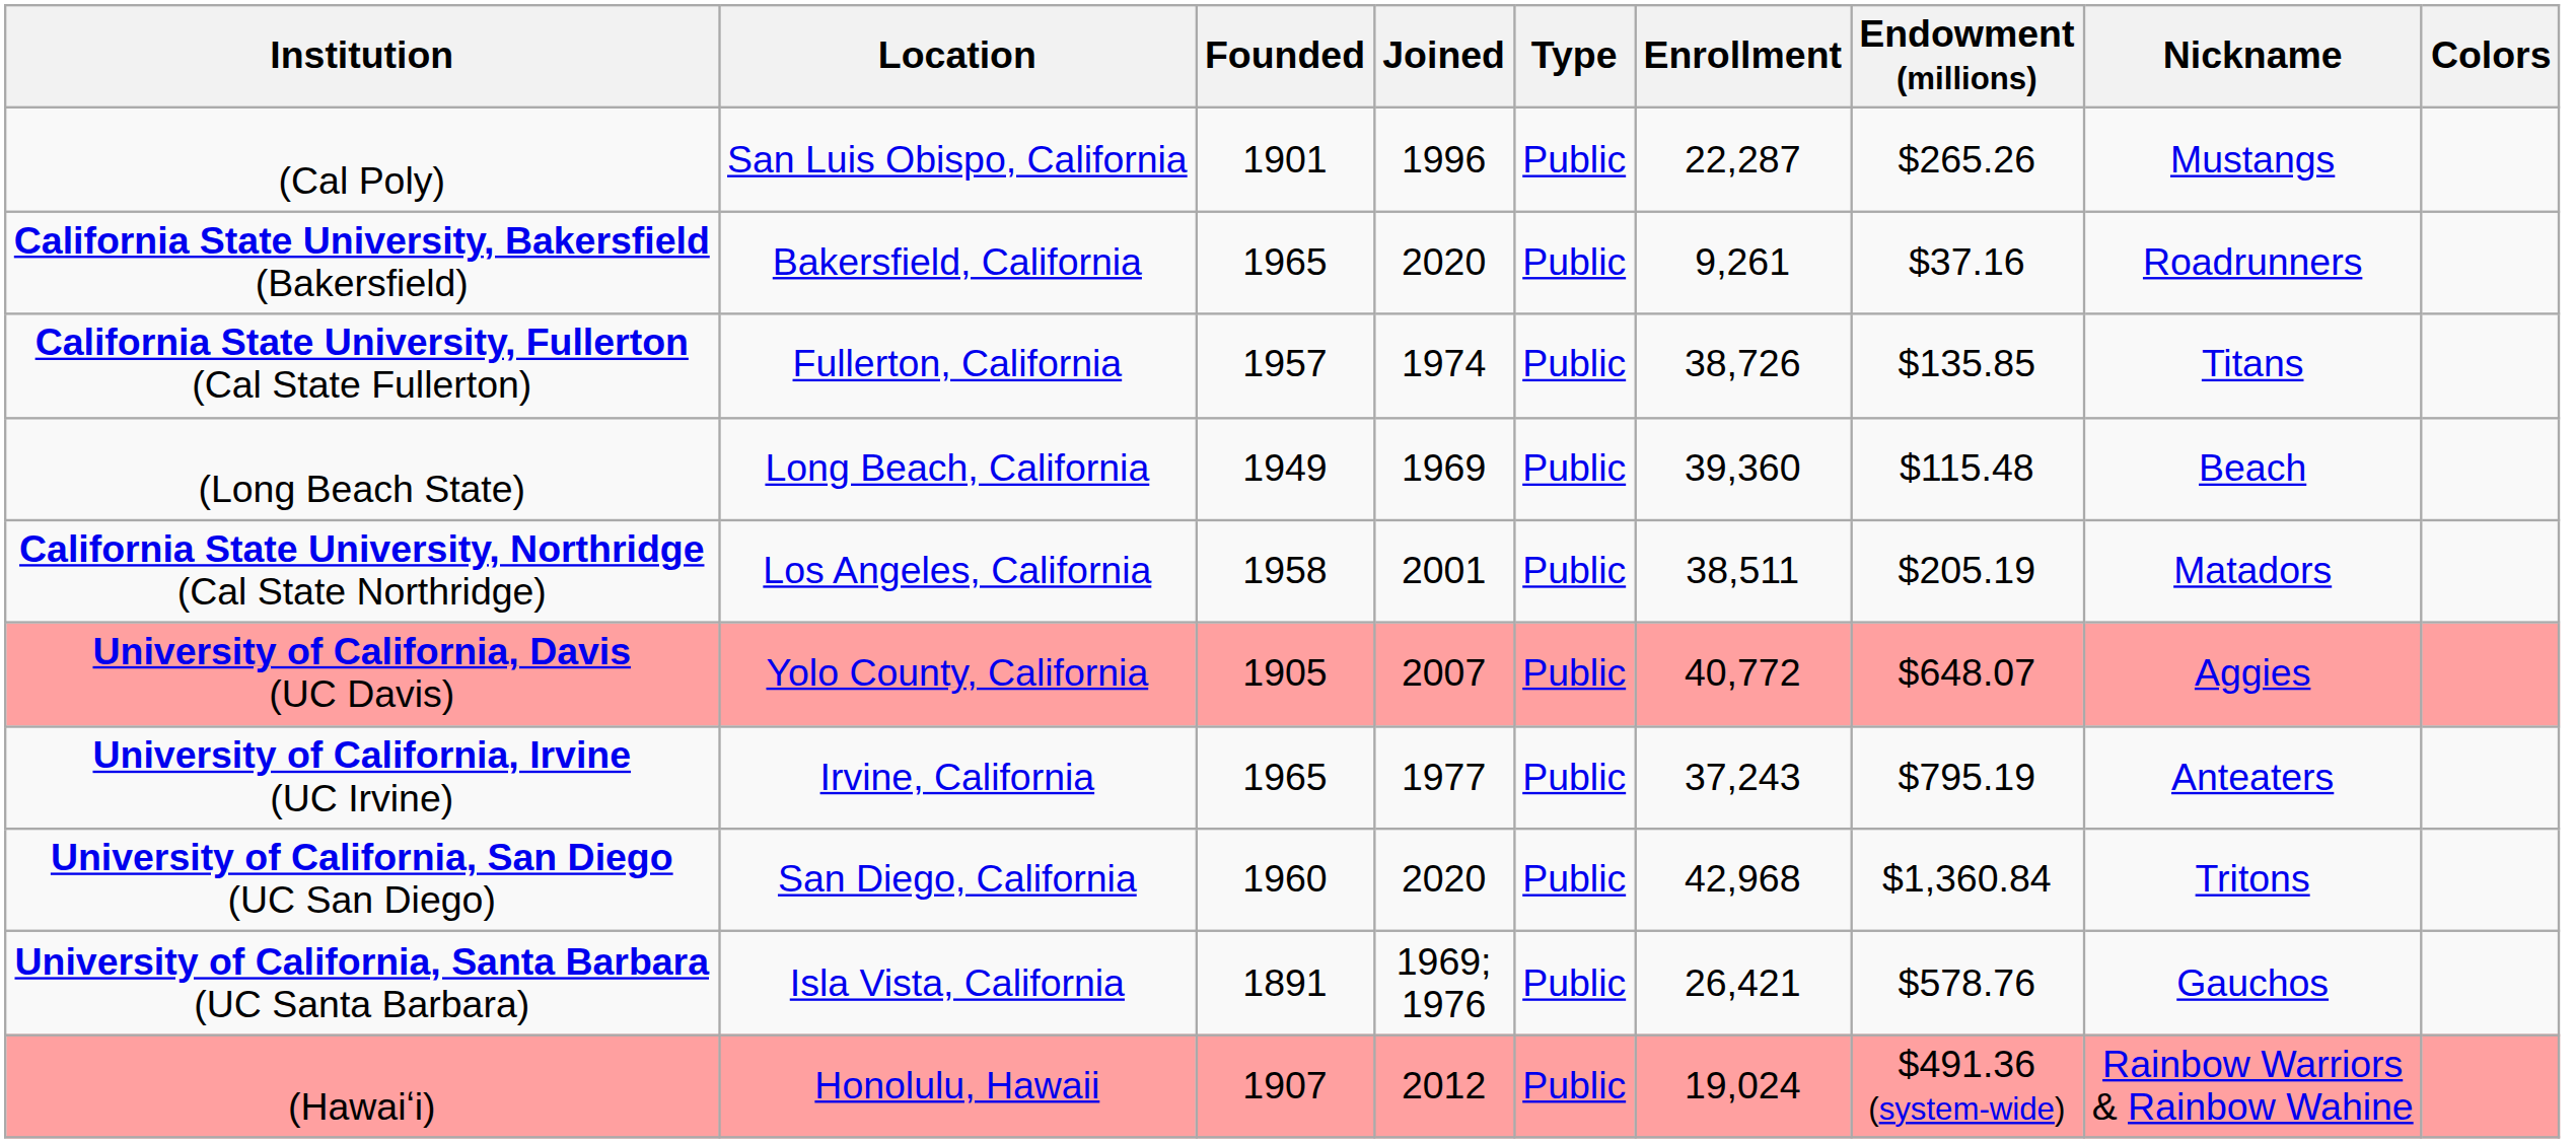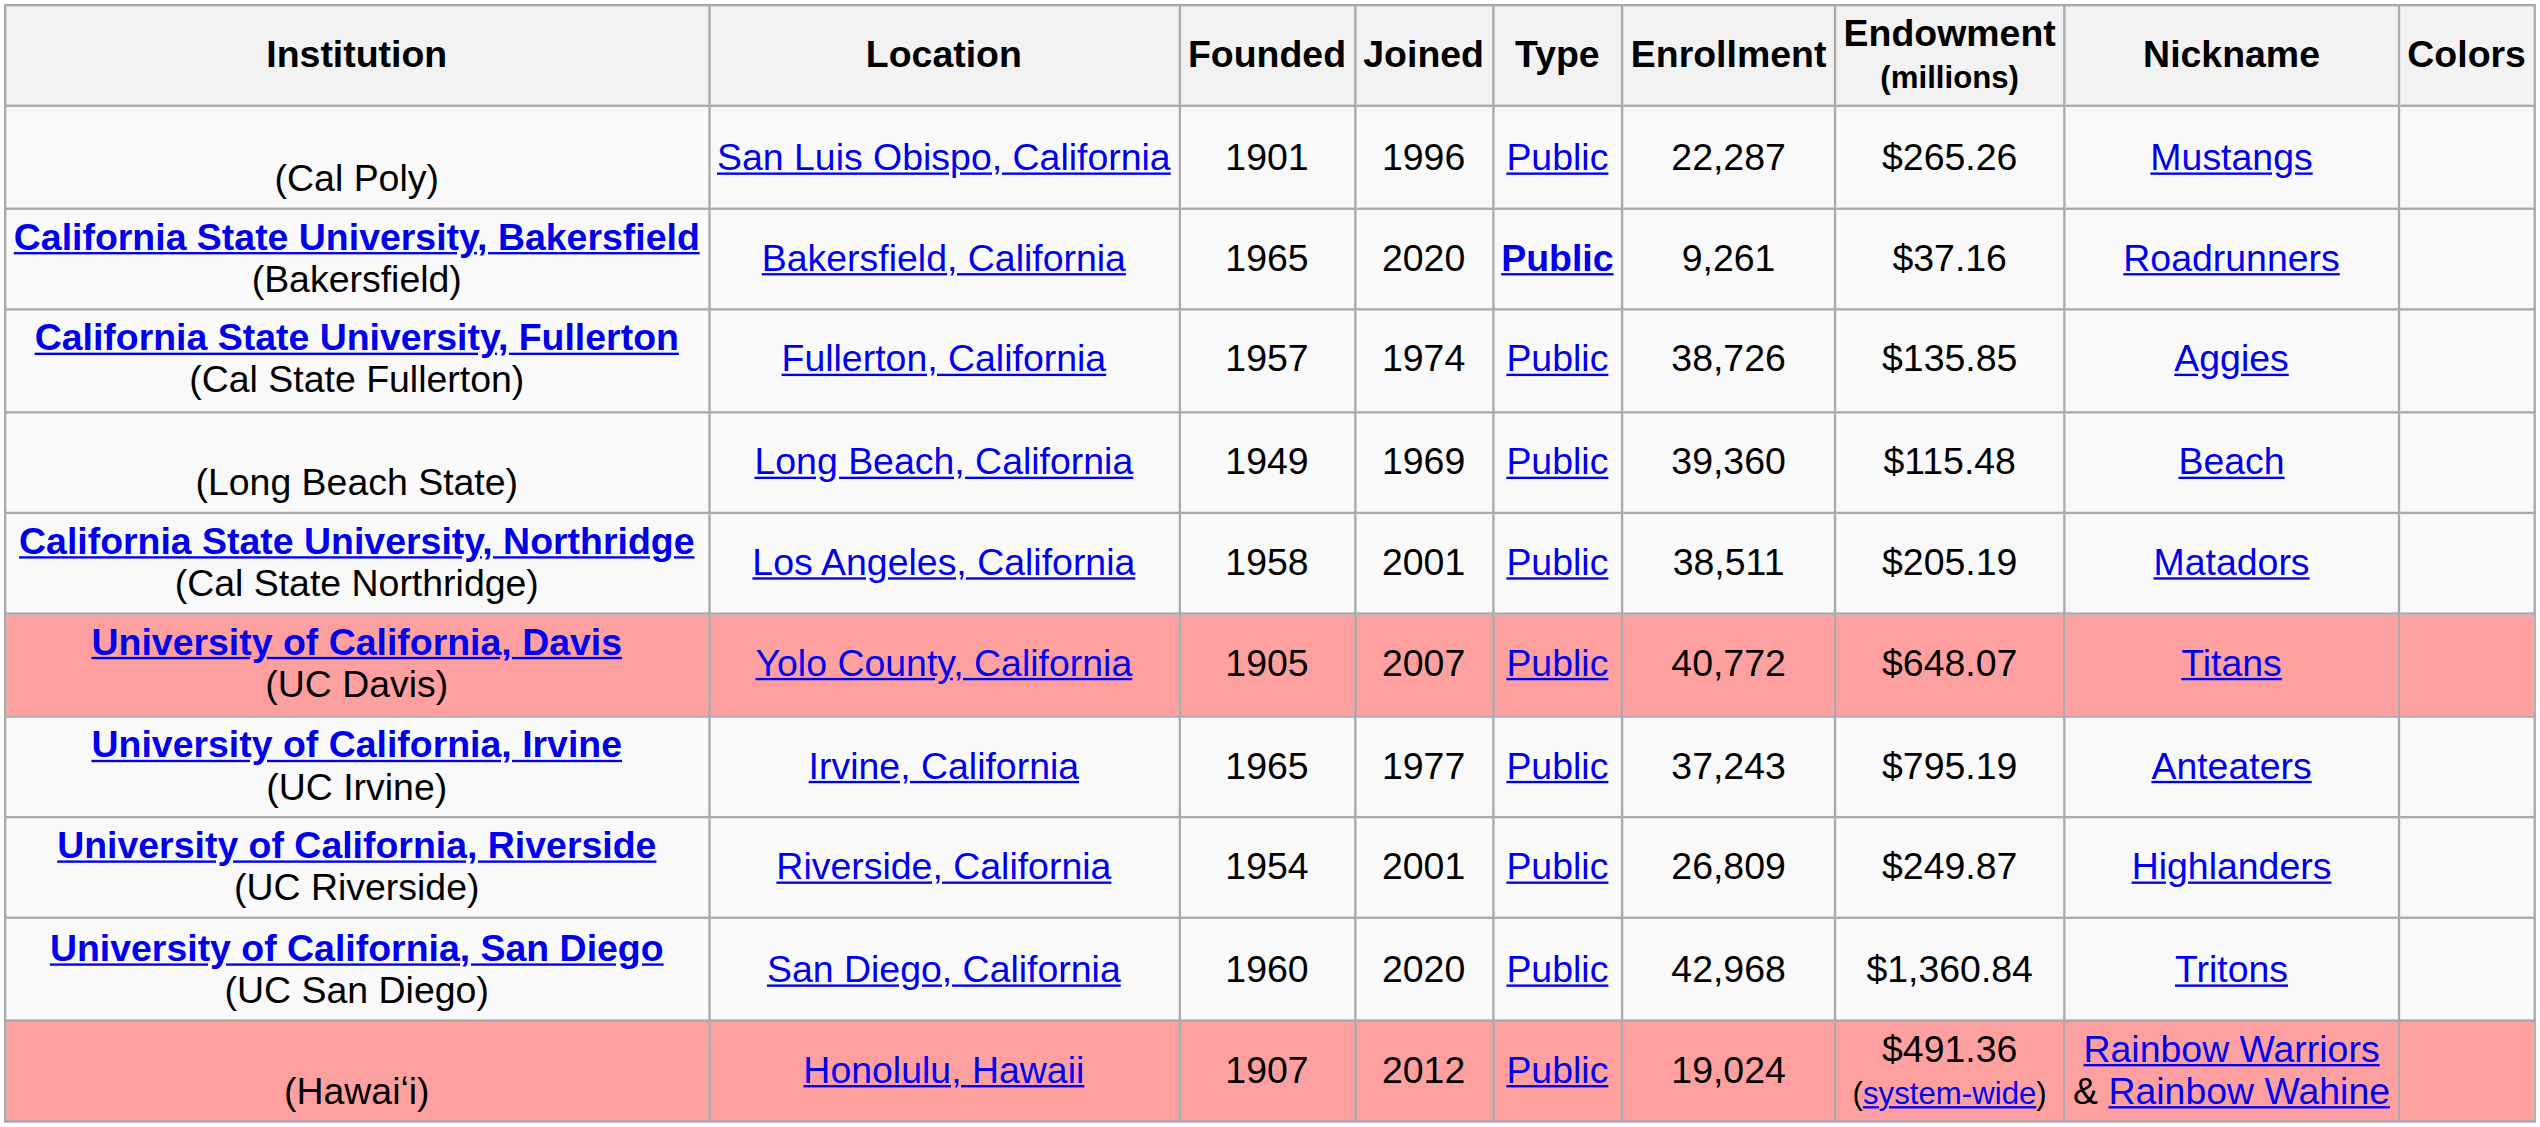 <table class="wikitable sortable" style="text-align: center">
 <tr>
 <th>Institution</th>
 <th>Location</th>
 <th>Founded</th>
 <th>Joined</th>
 <th>Type</th>
 <th>Enrollment</th>
 <th>Endowment<br><small>(millions)</small></th>
 <th>Nickname</th>
 <th class="unsortable">Colors</th>
 </tr>
 <tr>
 <td><br>(Cal Poly)</td>
 <td><a href='#'>San Luis Obispo, California</a></td>
 <td>1901</td>
 <td>1996</td>
 <td><a href='#'>Public</a><br></td>
 <td>22,287</td>
 <td>$265.26</td>
 <td><a href='#'>Mustangs</a></td>
 <td></td>
 </tr>
 <tr>
 <td><strong><a href='#'>California State University, Bakersfield</a></strong><br>(Bakersfield)</td>
 <td><a href='#'>Bakersfield, California</a></td>
 <td>1965</td>
 <td>2020</td>
-<td><a href='#'>Public</a><br></td>
+<td><strong><a href='#'>Public</a><br></strong></td>
 <td>9,261</td>
 <td>$37.16</td>
 <td><a href='#'>Roadrunners</a></td>
 <td></td>
 </tr>
 <tr>
 <td><strong><a href='#'>California State University, Fullerton</a></strong><br>(Cal State Fullerton)</td>
 <td><a href='#'>Fullerton, California</a></td>
 <td>1957</td>
 <td>1974</td>
 <td><a href='#'>Public</a><br></td>
 <td>38,726</td>
 <td>$135.85</td>
-<td><a href='#'>Titans</a></td>
+<td><a href='#'>Aggies</a></td>
 <td></td>
 </tr>
 <tr>
 <td><br>(Long Beach State)</td>
 <td><a href='#'>Long Beach, California</a></td>
 <td>1949</td>
 <td>1969</td>
 <td><a href='#'>Public</a><br></td>
 <td>39,360</td>
 <td>$115.48</td>
 <td><a href='#'>Beach</a></td>
 <td></td>
 </tr>
 <tr>
 <td><strong><a href='#'>California State University, Northridge</a></strong><br>(Cal State Northridge)</td>
 <td><a href='#'>Los Angeles, California</a></td>
 <td>1958</td>
 <td>2001</td>
 <td><a href='#'>Public</a><br></td>
 <td>38,511</td>
 <td>$205.19</td>
 <td><a href='#'>Matadors</a></td>
 <td></td>
 </tr>
 <tr bgcolor=#ffa0a0>
 <td><strong><a href='#'>University of California, Davis</a></strong><br>(UC Davis)</td>
 <td><a href='#'>Yolo County, California</a></td>
 <td>1905</td>
 <td>2007</td>
 <td><a href='#'>Public</a><br></td>
 <td>40,772</td>
 <td>$648.07</td>
-<td><a href='#'>Aggies</a></td>
+<td><a href='#'>Titans</a></td>
 <td></td>
 </tr>
 <tr>
 <td><strong><a href='#'>University of California, Irvine</a></strong><br>(UC Irvine)</td>
 <td><a href='#'>Irvine, California</a></td>
 <td>1965</td>
 <td>1977</td>
 <td><a href='#'>Public</a><br></td>
 <td>37,243</td>
 <td>$795.19</td>
 <td><a href='#'>Anteaters</a></td>
 <td></td>
 </tr>
 <tr>
+<td><strong><a href='#'>University of California, Riverside</a></strong><br>(UC Riverside)</td>
+<td><a href='#'>Riverside, California</a></td>
+<td>1954</td>
+<td>2001</td>
+<td><a href='#'>Public</a><br></td>
+<td>26,809</td>
+<td>$249.87</td>
+<td><a href='#'>Highlanders</a></td>
+<td></td>
+</tr>
+<tr>
 <td><strong><a href='#'>University of California, San Diego</a></strong><br>(UC San Diego)</td>
 <td><a href='#'>San Diego, California</a></td>
 <td>1960</td>
 <td>2020</td>
 <td><a href='#'>Public</a><br></td>
 <td>42,968</td>
 <td>$1,360.84</td>
 <td><a href='#'>Tritons</a></td>
-<td></td>
-</tr>
-<tr>
-<td><strong><a href='#'>University of California, Santa Barbara</a></strong><br>(UC Santa Barbara)</td>
-<td><a href='#'>Isla Vista, California</a></td>
-<td>1891</td>
-<td>1969;<br>1976</td>
-<td><a href='#'>Public</a><br></td>
-<td>26,421</td>
-<td>$578.76</td>
-<td><a href='#'>Gauchos</a></td>
 <td></td>
 </tr>
 <tr bgcolor=#ffa0a0>
 <td><br>(Hawaiʻi)</td>
 <td><a href='#'>Honolulu, Hawaii</a></td>
 <td>1907</td>
 <td>2012</td>
 <td><a href='#'>Public</a><br></td>
 <td>19,024</td>
 <td>$491.36<br><small>(<a href='#'>system-wide</a>)</small></td>
 <td><a href='#'>Rainbow Warriors</a><br>& <a href='#'>Rainbow Wahine</a></td>
 <td></td>
 </tr>
 </table>
